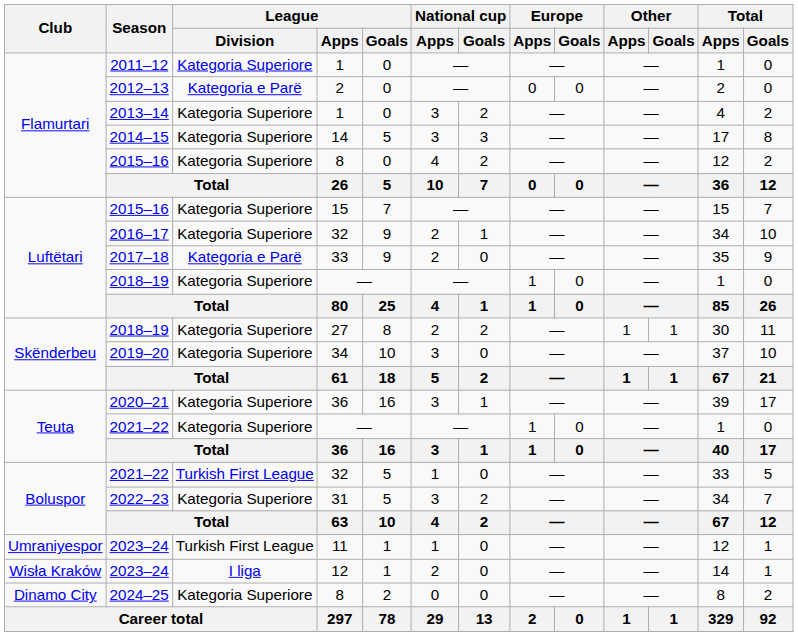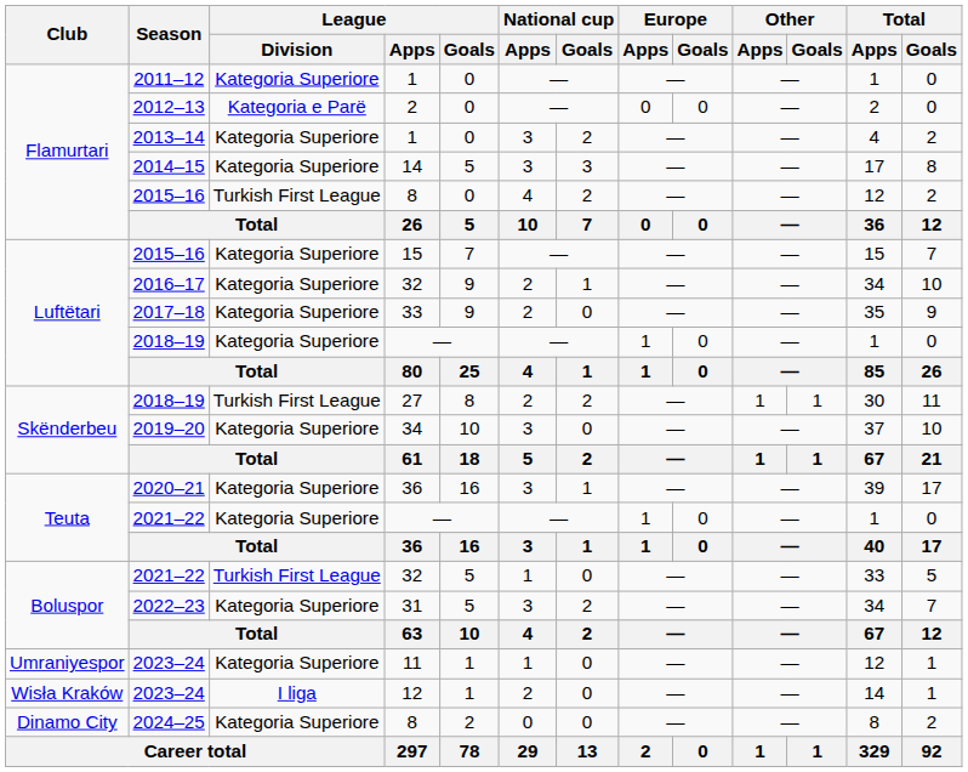 <table class="wikitable" style="text-align:center">
 <tr>
 <th rowspan="2">Club</th>
 <th rowspan="2">Season</th>
 <th colspan="3">League</th>
 <th colspan="2">National cup</th>
 <th colspan="2">Europe</th>
 <th colspan="2">Other</th>
 <th colspan="2">Total</th>
 </tr>
 <tr>
 <th>Division</th>
 <th>Apps</th>
 <th>Goals</th>
 <th>Apps</th>
 <th>Goals</th>
 <th>Apps</th>
 <th>Goals</th>
 <th>Apps</th>
 <th>Goals</th>
 <th>Apps</th>
 <th>Goals</th>
 </tr>
 <tr>
 <td rowspan="6"><a href='#'>Flamurtari</a></td>
 <td><a href='#'>2011–12</a></td>
 <td><a href='#'>Kategoria Superiore</a></td>
 <td>1</td>
 <td>0</td>
 <td colspan="2">—</td>
 <td colspan="2">—</td>
 <td colspan="2">—</td>
 <td>1</td>
 <td>0</td>
 </tr>
 <tr>
 <td><a href='#'>2012–13</a></td>
 <td><a href='#'>Kategoria e Parë</a></td>
 <td>2</td>
 <td>0</td>
 <td colspan="2">—</td>
 <td>0</td>
 <td>0</td>
 <td colspan="2">—</td>
 <td>2</td>
 <td>0</td>
 </tr>
 <tr>
 <td><a href='#'>2013–14</a></td>
 <td>Kategoria Superiore</td>
 <td>1</td>
 <td>0</td>
 <td>3</td>
 <td>2</td>
 <td colspan="2">—</td>
 <td colspan="2">—</td>
 <td>4</td>
 <td>2</td>
 </tr>
 <tr>
 <td><a href='#'>2014–15</a></td>
 <td>Kategoria Superiore</td>
 <td>14</td>
 <td>5</td>
 <td>3</td>
 <td>3</td>
 <td colspan="2">—</td>
 <td colspan="2">—</td>
 <td>17</td>
 <td>8</td>
 </tr>
 <tr>
 <td><a href='#'>2015–16</a></td>
-<td>Kategoria Superiore</td>
+<td>Turkish First League</td>
 <td>8</td>
 <td>0</td>
 <td>4</td>
 <td>2</td>
 <td colspan="2">—</td>
 <td colspan="2">—</td>
 <td>12</td>
 <td>2</td>
 </tr>
 <tr>
 <th colspan="2">Total</th>
 <th>26</th>
 <th>5</th>
 <th>10</th>
 <th>7</th>
 <th>0</th>
 <th>0</th>
 <th colspan="2">—</th>
 <th>36</th>
 <th>12</th>
 </tr>
 <tr>
 <td rowspan="5"><a href='#'>Luftëtari</a></td>
 <td><a href='#'>2015–16</a></td>
 <td>Kategoria Superiore</td>
 <td>15</td>
 <td>7</td>
 <td colspan="2">—</td>
 <td colspan="2">—</td>
 <td colspan="2">—</td>
 <td>15</td>
 <td>7</td>
 </tr>
 <tr>
 <td><a href='#'>2016–17</a></td>
 <td>Kategoria Superiore</td>
 <td>32</td>
 <td>9</td>
 <td>2</td>
 <td>1</td>
 <td colspan="2">—</td>
 <td colspan="2">—</td>
 <td>34</td>
 <td>10</td>
 </tr>
 <tr>
 <td><a href='#'>2017–18</a></td>
-<td><a href='#'>Kategoria e Parë</a></td>
+<td>Kategoria Superiore</td>
 <td>33</td>
 <td>9</td>
 <td>2</td>
 <td>0</td>
 <td colspan="2">—</td>
 <td colspan="2">—</td>
 <td>35</td>
 <td>9</td>
 </tr>
 <tr>
 <td><a href='#'>2018–19</a></td>
 <td>Kategoria Superiore</td>
 <td colspan="2">—</td>
 <td colspan="2">—</td>
 <td>1</td>
 <td>0</td>
 <td colspan="2">—</td>
 <td>1</td>
 <td>0</td>
 </tr>
 <tr>
 <th colspan="2">Total</th>
 <th>80</th>
 <th>25</th>
 <th>4</th>
 <th>1</th>
 <th>1</th>
 <th>0</th>
 <th colspan="2">—</th>
 <th>85</th>
 <th>26</th>
 </tr>
 <tr>
 <td rowspan="3"><a href='#'>Skënderbeu</a></td>
 <td><a href='#'>2018–19</a></td>
-<td>Kategoria Superiore</td>
+<td>Turkish First League</td>
 <td>27</td>
 <td>8</td>
 <td>2</td>
 <td>2</td>
 <td colspan="2">—</td>
 <td>1</td>
 <td>1</td>
 <td>30</td>
 <td>11</td>
 </tr>
 <tr>
 <td><a href='#'>2019–20</a></td>
 <td>Kategoria Superiore</td>
 <td>34</td>
 <td>10</td>
 <td>3</td>
 <td>0</td>
 <td colspan="2">—</td>
 <td colspan="2">—</td>
 <td>37</td>
 <td>10</td>
 </tr>
 <tr>
 <th colspan="2">Total</th>
 <th>61</th>
 <th>18</th>
 <th>5</th>
 <th>2</th>
 <th colspan="2">—</th>
 <th>1</th>
 <th>1</th>
 <th>67</th>
 <th>21</th>
 </tr>
 <tr>
 <td rowspan="3"><a href='#'>Teuta</a></td>
 <td><a href='#'>2020–21</a></td>
 <td>Kategoria Superiore</td>
 <td>36</td>
 <td>16</td>
 <td>3</td>
 <td>1</td>
 <td colspan="2">—</td>
 <td colspan="2">—</td>
 <td>39</td>
 <td>17</td>
 </tr>
 <tr>
 <td><a href='#'>2021–22</a></td>
 <td>Kategoria Superiore</td>
 <td colspan="2">—</td>
 <td colspan="2">—</td>
 <td>1</td>
 <td>0</td>
 <td colspan="2">—</td>
 <td>1</td>
 <td>0</td>
 </tr>
 <tr>
 <th colspan="2">Total</th>
 <th>36</th>
 <th>16</th>
 <th>3</th>
 <th>1</th>
 <th>1</th>
 <th>0</th>
 <th colspan="2">—</th>
 <th>40</th>
 <th>17</th>
 </tr>
 <tr>
 <td rowspan="3"><a href='#'>Boluspor</a></td>
 <td><a href='#'>2021–22</a></td>
 <td><a href='#'>Turkish First League</a></td>
 <td>32</td>
 <td>5</td>
 <td>1</td>
 <td>0</td>
 <td colspan="2">—</td>
 <td colspan="2">—</td>
 <td>33</td>
 <td>5</td>
 </tr>
 <tr>
 <td><a href='#'>2022–23</a></td>
 <td>Kategoria Superiore</td>
 <td>31</td>
 <td>5</td>
 <td>3</td>
 <td>2</td>
 <td colspan="2">—</td>
 <td colspan="2">—</td>
 <td>34</td>
 <td>7</td>
 </tr>
 <tr>
 <th colspan="2">Total</th>
 <th>63</th>
 <th>10</th>
 <th>4</th>
 <th>2</th>
 <th colspan="2">—</th>
 <th colspan="2">—</th>
 <th>67</th>
 <th>12</th>
 </tr>
 <tr>
 <td><a href='#'>Umraniyespor</a></td>
 <td><a href='#'>2023–24</a></td>
-<td>Turkish First League</td>
+<td>Kategoria Superiore</td>
 <td>11</td>
 <td>1</td>
 <td>1</td>
 <td>0</td>
 <td colspan="2">—</td>
 <td colspan="2">—</td>
 <td>12</td>
 <td>1</td>
 </tr>
 <tr>
 <td><a href='#'>Wisła Kraków</a></td>
 <td><a href='#'>2023–24</a></td>
 <td><a href='#'>I liga</a></td>
 <td>12</td>
 <td>1</td>
 <td>2</td>
 <td>0</td>
 <td colspan="2">—</td>
 <td colspan="2">—</td>
 <td>14</td>
 <td>1</td>
 </tr>
 <tr>
 <td><a href='#'>Dinamo City</a></td>
 <td><a href='#'>2024–25</a></td>
 <td>Kategoria Superiore</td>
 <td>8</td>
 <td>2</td>
 <td>0</td>
 <td>0</td>
 <td colspan="2">—</td>
 <td colspan="2">—</td>
 <td>8</td>
 <td>2</td>
 </tr>
 <tr>
 <th colspan="3">Career total</th>
 <th>297</th>
 <th>78</th>
 <th>29</th>
 <th>13</th>
 <th>2</th>
 <th>0</th>
 <th>1</th>
 <th>1</th>
 <th>329</th>
 <th>92</th>
 </tr>
 </table>
